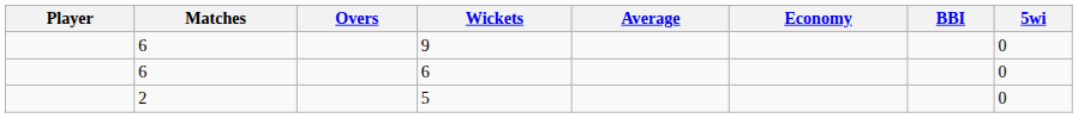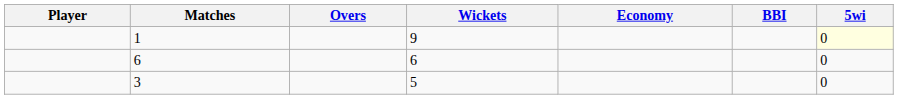 <table class="wikitable sortable" style="width:80%;">
 <tr>
 <th>Player</th>
 <th>Matches</th>
 <th><a href='#'>Overs</a></th>
 <th><a href='#'>Wickets</a></th>
-<th><a href='#'>Average</a></th>
 <th><a href='#'>Economy</a></th>
 <th><a href='#'>BBI</a></th>
 <th><a href='#'>5wi</a></th>
 </tr>
 <tr>
 <td></td>
-<td>6</td>
+<td>1</td>
 <td></td>
 <td>9</td>
 <td></td>
 <td></td>
-<td></td>
-<td>0</td>
+<td style="background: lightyellow;">0</td>
 </tr>
 <tr>
 <td></td>
 <td>6</td>
 <td></td>
 <td>6</td>
 <td></td>
 <td></td>
-<td></td>
 <td>0</td>
 </tr>
 <tr>
 <td></td>
-<td>2</td>
+<td>3</td>
 <td></td>
 <td>5</td>
-<td></td>
 <td></td>
 <td></td>
 <td>0</td>
 </tr>
 </table>
